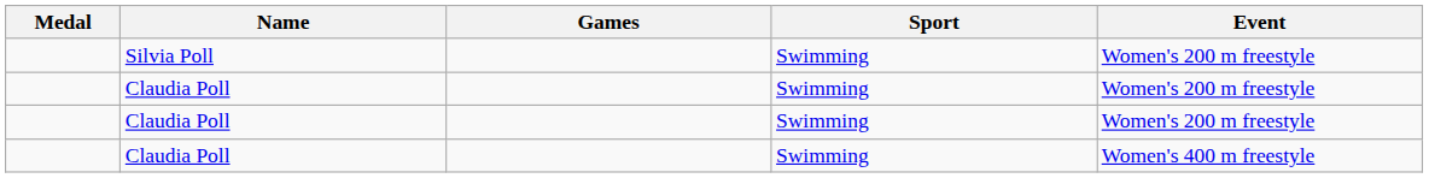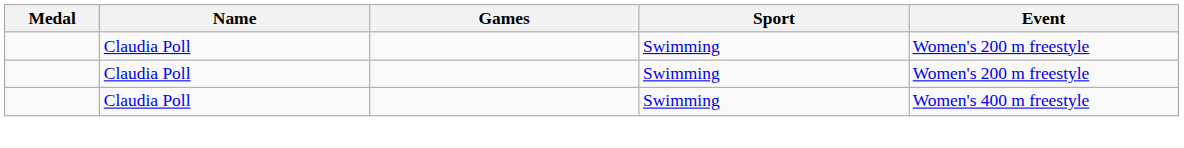 <table class="wikitable sortable">
 <tr>
 <th style="width:5em">Medal</th>
 <th style="width:15em">Name</th>
 <th style="width:15em">Games</th>
 <th style="width:15em">Sport</th>
 <th style="width:15em">Event</th>
-</tr>
-<tr>
-<td></td>
-<td><a href='#'>Silvia Poll</a></td>
-<td> </td>
-<td> <a href='#'>Swimming</a></td>
-<td><a href='#'>Women's 200 m freestyle</a></td>
 </tr>
 <tr>
 <td></td>
 <td><a href='#'>Claudia Poll</a></td>
 <td> </td>
 <td> <a href='#'>Swimming</a></td>
 <td><a href='#'>Women's 200 m freestyle</a></td>
 </tr>
 <tr>
 <td></td>
 <td><a href='#'>Claudia Poll</a></td>
 <td> </td>
 <td> <a href='#'>Swimming</a></td>
 <td><a href='#'>Women's 200 m freestyle</a></td>
 </tr>
 <tr>
 <td></td>
 <td><a href='#'>Claudia Poll</a></td>
 <td> </td>
 <td> <a href='#'>Swimming</a></td>
 <td><a href='#'>Women's 400 m freestyle</a></td>
 </tr>
 </table>
